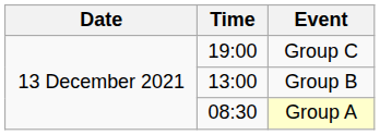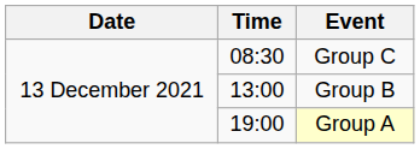 <table class = "wikitable" style="text-align:center;">
 <tr>
 <th width=150>Date</th>
 <th width=50>Time</th>
 <th width=80>Event</th>
 </tr>
 <tr>
 <td rowspan=3>13 December 2021</td>
-<td>19:00</td>
+<td>08:30</td>
 <td>Group C</td>
 </tr>
 <tr>
 <td>13:00</td>
 <td>Group B</td>
 </tr>
 <tr>
-<td>08:30</td>
+<td>19:00</td>
 <td bgcolor=ffffcc>Group A</td>
 </tr>
 </table>
